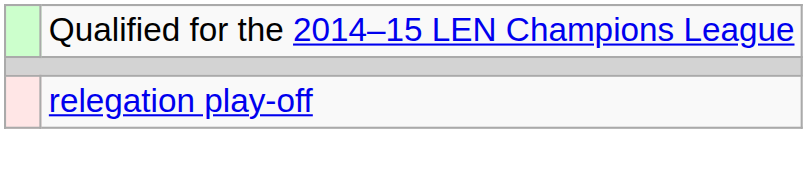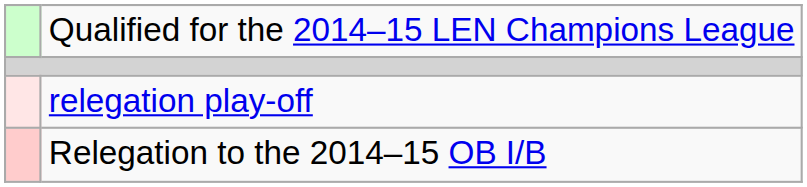 <table class="wikitable" style="text-align: left;">
 <tr>
 <td width=10px bgcolor=#ccffcc></td>
 <td>Qualified for the <a href='#'>2014–15 LEN Champions League</a></td>
 </tr>
 <tr>
 <td colspan=2 height=1px bgcolor=lightgrey></td>
 </tr>
 <tr>
 <td width=10px bgcolor=#ffe6e6></td>
 <td><a href='#'>relegation play-off</a></td>
 </tr>
+<tr>
+<td width=10px bgcolor=#ffcccc></td>
+<td>Relegation to the 2014–15 <a href='#'>OB I/B</a></td>
+</tr>
 </table>
